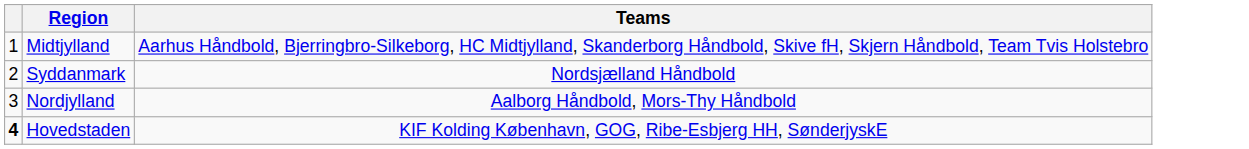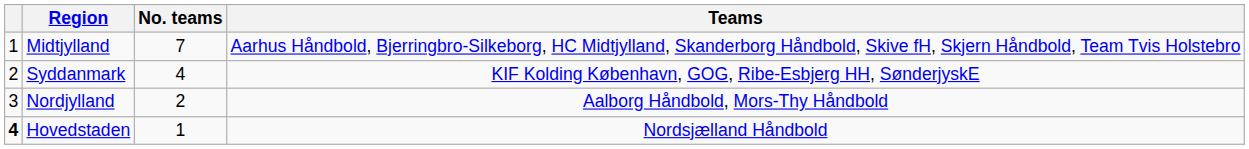 <table class="wikitable">
 <tr>
 <th></th>
 <th><a href='#'>Region</a></th>
+<th>No. teams</th>
 <th>Teams</th>
 </tr>
 <tr>
 <td rowspan=1>1</td>
 <td><a href='#'>Midtjylland</a></td>
+<td align=center>7</td>
 <td align=center><a href='#'>Aarhus Håndbold</a>, <a href='#'>Bjerringbro-Silkeborg</a>, <a href='#'>HC Midtjylland</a>, <a href='#'>Skanderborg Håndbold</a>, <a href='#'>Skive fH</a>, <a href='#'>Skjern Håndbold</a>, <a href='#'>Team Tvis Holstebro</a></td>
 </tr>
 <tr>
 <td rowspan=1>2</td>
 <td><a href='#'>Syddanmark</a></td>
-<td align=center><a href='#'>Nordsjælland Håndbold</a></td>
+<td align=center>4</td>
+<td align=center><a href='#'>KIF Kolding København</a>, <a href='#'>GOG</a>, <a href='#'>Ribe-Esbjerg HH</a>, <a href='#'>SønderjyskE</a></td>
 </tr>
 <tr>
 <td rowspan=1>3</td>
 <td><a href='#'>Nordjylland</a></td>
+<td align=center>2</td>
 <td align=center><a href='#'>Aalborg Håndbold</a>, <a href='#'>Mors-Thy Håndbold</a></td>
 </tr>
 <tr>
 <td rowspan=1><strong>4</strong></td>
 <td><a href='#'>Hovedstaden</a></td>
-<td align=center><a href='#'>KIF Kolding København</a>, <a href='#'>GOG</a>, <a href='#'>Ribe-Esbjerg HH</a>, <a href='#'>SønderjyskE</a></td>
+<td align=center>1</td>
+<td align=center><a href='#'>Nordsjælland Håndbold</a></td>
 </tr>
 </table>
